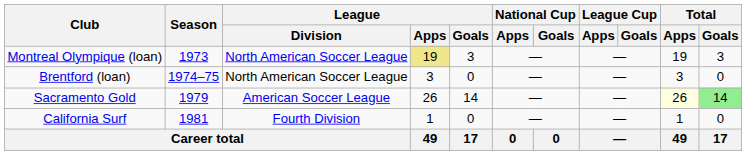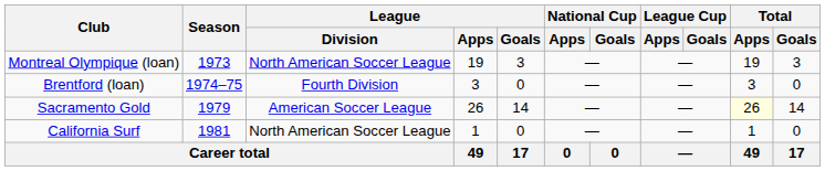 <table class="wikitable" style="text-align: center;">
 <tr>
 <th rowspan="2">Club</th>
 <th rowspan="2">Season</th>
 <th colspan="3">League</th>
 <th colspan="2">National Cup</th>
 <th colspan="2">League Cup</th>
 <th colspan="2">Total</th>
 </tr>
 <tr>
 <th>Division</th>
 <th>Apps</th>
 <th>Goals</th>
 <th>Apps</th>
 <th>Goals</th>
 <th>Apps</th>
 <th>Goals</th>
 <th>Apps</th>
 <th>Goals</th>
 </tr>
 <tr>
 <td><a href='#'>Montreal Olympique</a> (loan)</td>
 <td><a href='#'>1973</a></td>
 <td><a href='#'>North American Soccer League</a></td>
-<td style="background: khaki;">19</td>
+<td>19</td>
 <td>3</td>
 <td colspan="2">—</td>
 <td colspan="2">—</td>
 <td>19</td>
 <td>3</td>
 </tr>
 <tr>
 <td><a href='#'>Brentford</a> (loan)</td>
 <td><a href='#'>1974–75</a></td>
-<td>North American Soccer League</td>
+<td><a href='#'>Fourth Division</a></td>
 <td>3</td>
 <td>0</td>
 <td colspan="2">—</td>
 <td colspan="2">—</td>
 <td>3</td>
 <td>0</td>
 </tr>
 <tr>
 <td><a href='#'>Sacramento Gold</a></td>
 <td><a href='#'>1979</a></td>
 <td><a href='#'>American Soccer League</a></td>
 <td>26</td>
 <td>14</td>
 <td colspan="2">—</td>
 <td colspan="2">—</td>
 <td style="background: lightyellow;">26</td>
-<td style="background: lightgreen;">14</td>
+<td>14</td>
 </tr>
 <tr>
 <td><a href='#'>California Surf</a></td>
 <td><a href='#'>1981</a></td>
-<td><a href='#'>Fourth Division</a></td>
+<td>North American Soccer League</td>
 <td>1</td>
 <td>0</td>
 <td colspan="2">—</td>
 <td colspan="2">—</td>
 <td>1</td>
 <td>0</td>
 </tr>
 <tr>
 <th colspan="3">Career total</th>
 <th>49</th>
 <th>17</th>
 <th>0</th>
 <th>0</th>
 <th colspan="2">—</th>
 <th>49</th>
 <th>17</th>
 </tr>
 </table>
